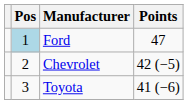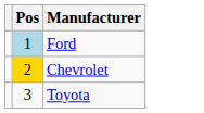 <table class="wikitable" style="font-size: 95%;">
 <tr>
 <th></th>
 <th>Pos</th>
 <th>Manufacturer</th>
-<th>Points</th>
 </tr>
 <tr>
 <td align="left"></td>
 <td style="background: lightblue; text-align:center;">1</td>
 <td><a href='#'>Ford</a></td>
-<td style="text-align:center;">47</td>
 </tr>
 <tr>
 <td align="left"></td>
-<td style="text-align:center;">2</td>
+<td style="background: gold; text-align:center;">2</td>
 <td><a href='#'>Chevrolet</a></td>
-<td style="text-align:center;">42 (−5)</td>
 </tr>
 <tr>
 <td align="left"></td>
 <td style="text-align:center;">3</td>
 <td><a href='#'>Toyota</a></td>
-<td style="text-align:center;">41 (−6)</td>
 </tr>
 </table>
